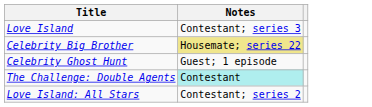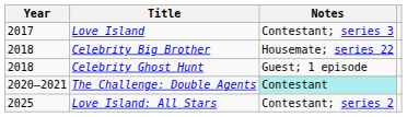 <table class="wikitable">
 <tr>
+<th>Year</th>
 <th>Title</th>
 <th>Notes</th>
 <th></th>
 </tr>
 <tr>
+<td>2017</td>
 <td><em><a href='#'>Love Island</a></em></td>
 <td>Contestant; <a href='#'>series 3</a></td>
 <td align="center"></td>
 </tr>
 <tr>
+<td>2018</td>
 <td><em><a href='#'>Celebrity Big Brother</a></em></td>
-<td style="background: khaki;">Housemate; <a href='#'>series 22</a></td>
+<td>Housemate; <a href='#'>series 22</a></td>
 <td align="center"></td>
 </tr>
 <tr>
+<td>2018</td>
 <td><em><a href='#'>Celebrity Ghost Hunt</a></em></td>
 <td>Guest; 1 episode</td>
 <td align="center"></td>
 </tr>
 <tr>
+<td>2020–2021</td>
 <td><em><a href='#'>The Challenge: Double Agents</a></em></td>
 <td style="background: paleturquoise;">Contestant</td>
 <td align="center"></td>
 </tr>
 <tr>
+<td>2025</td>
 <td><em><a href='#'>Love Island: All Stars</a></em></td>
 <td>Contestant; <a href='#'>series 2</a></td>
 <td align="center"></td>
 </tr>
 </table>
